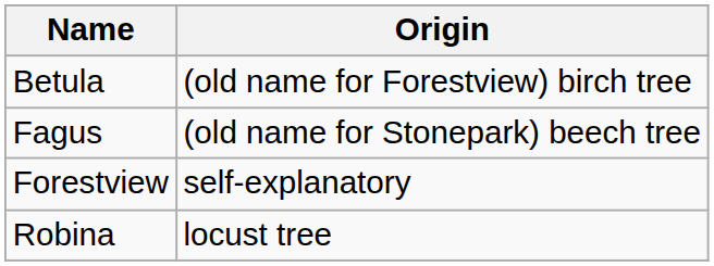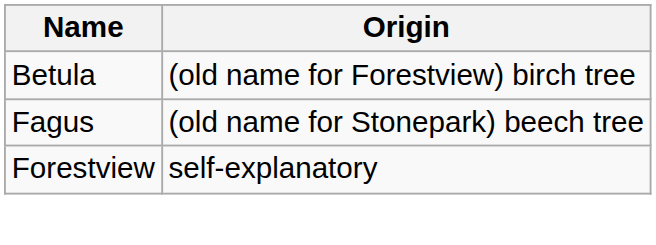 <table class="wikitable">
 <tr>
 <th>Name</th>
 <th>Origin</th>
 </tr>
 <tr>
 <td>Betula</td>
 <td>(old name for Forestview) birch tree</td>
 </tr>
 <tr>
 <td>Fagus</td>
 <td>(old name for Stonepark) beech tree</td>
 </tr>
 <tr>
 <td>Forestview</td>
 <td>self-explanatory</td>
 </tr>
-<tr>
-<td>Robina</td>
-<td>locust tree</td>
-</tr>
 </table>
